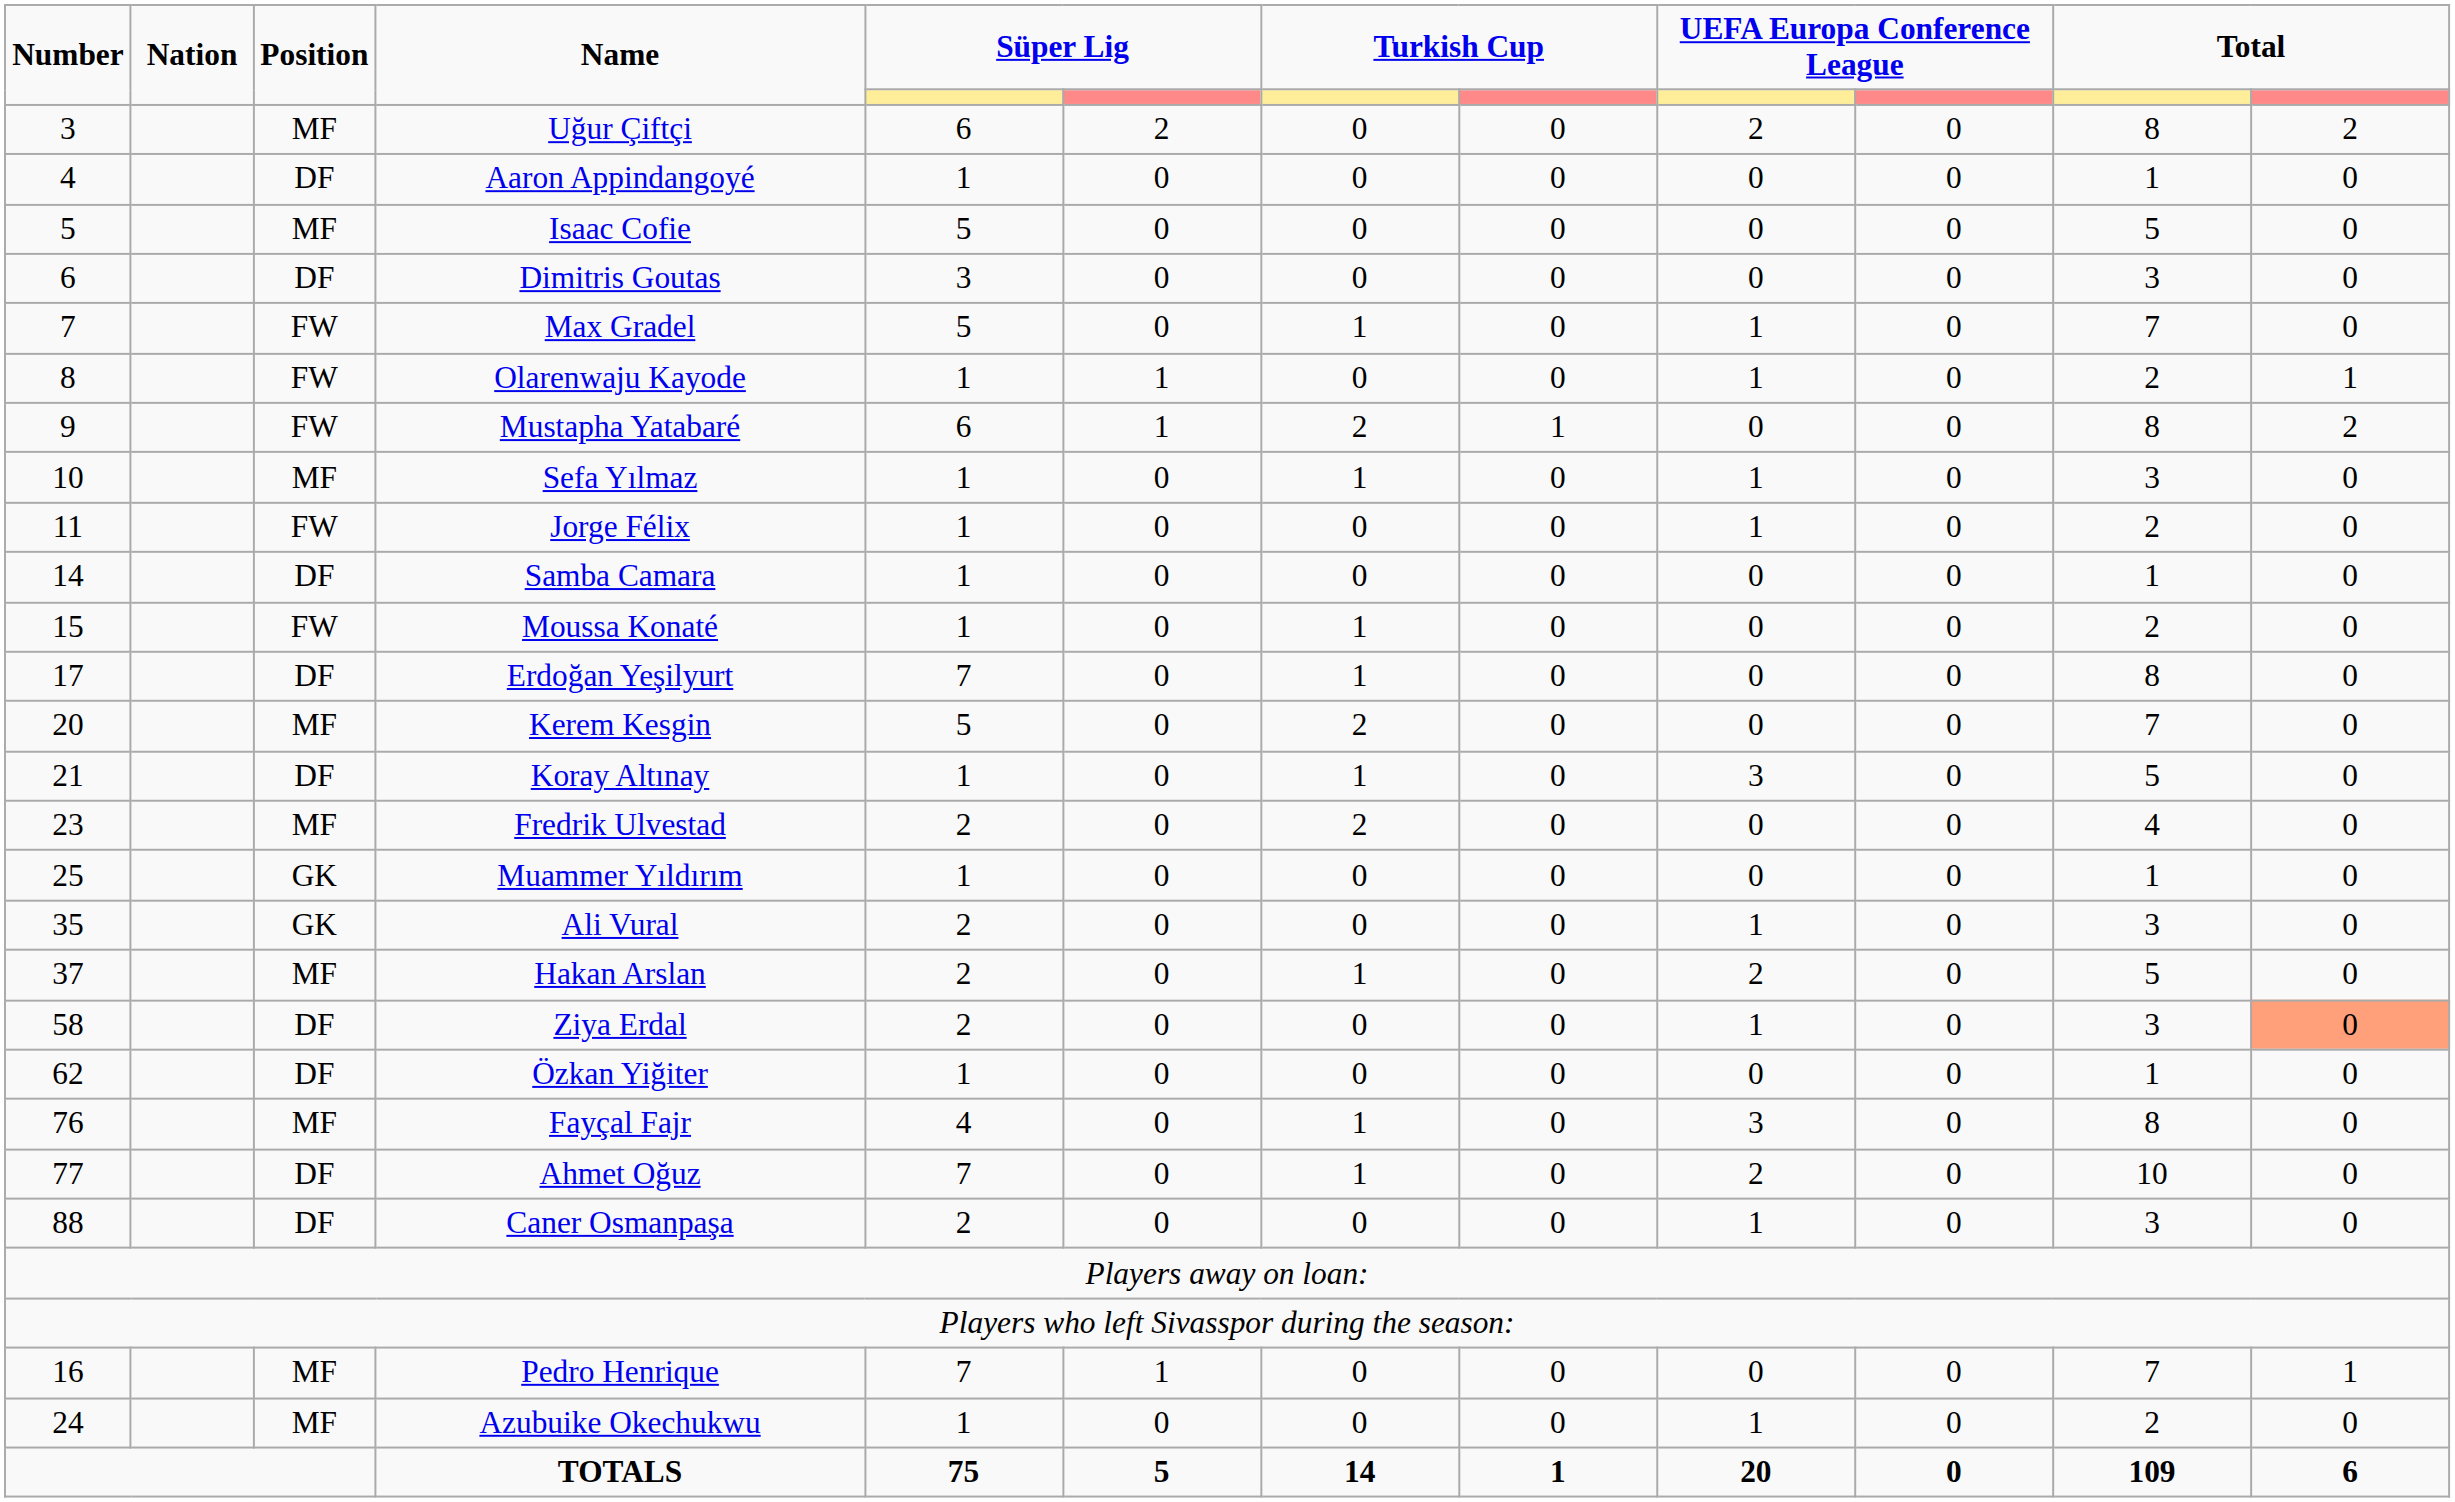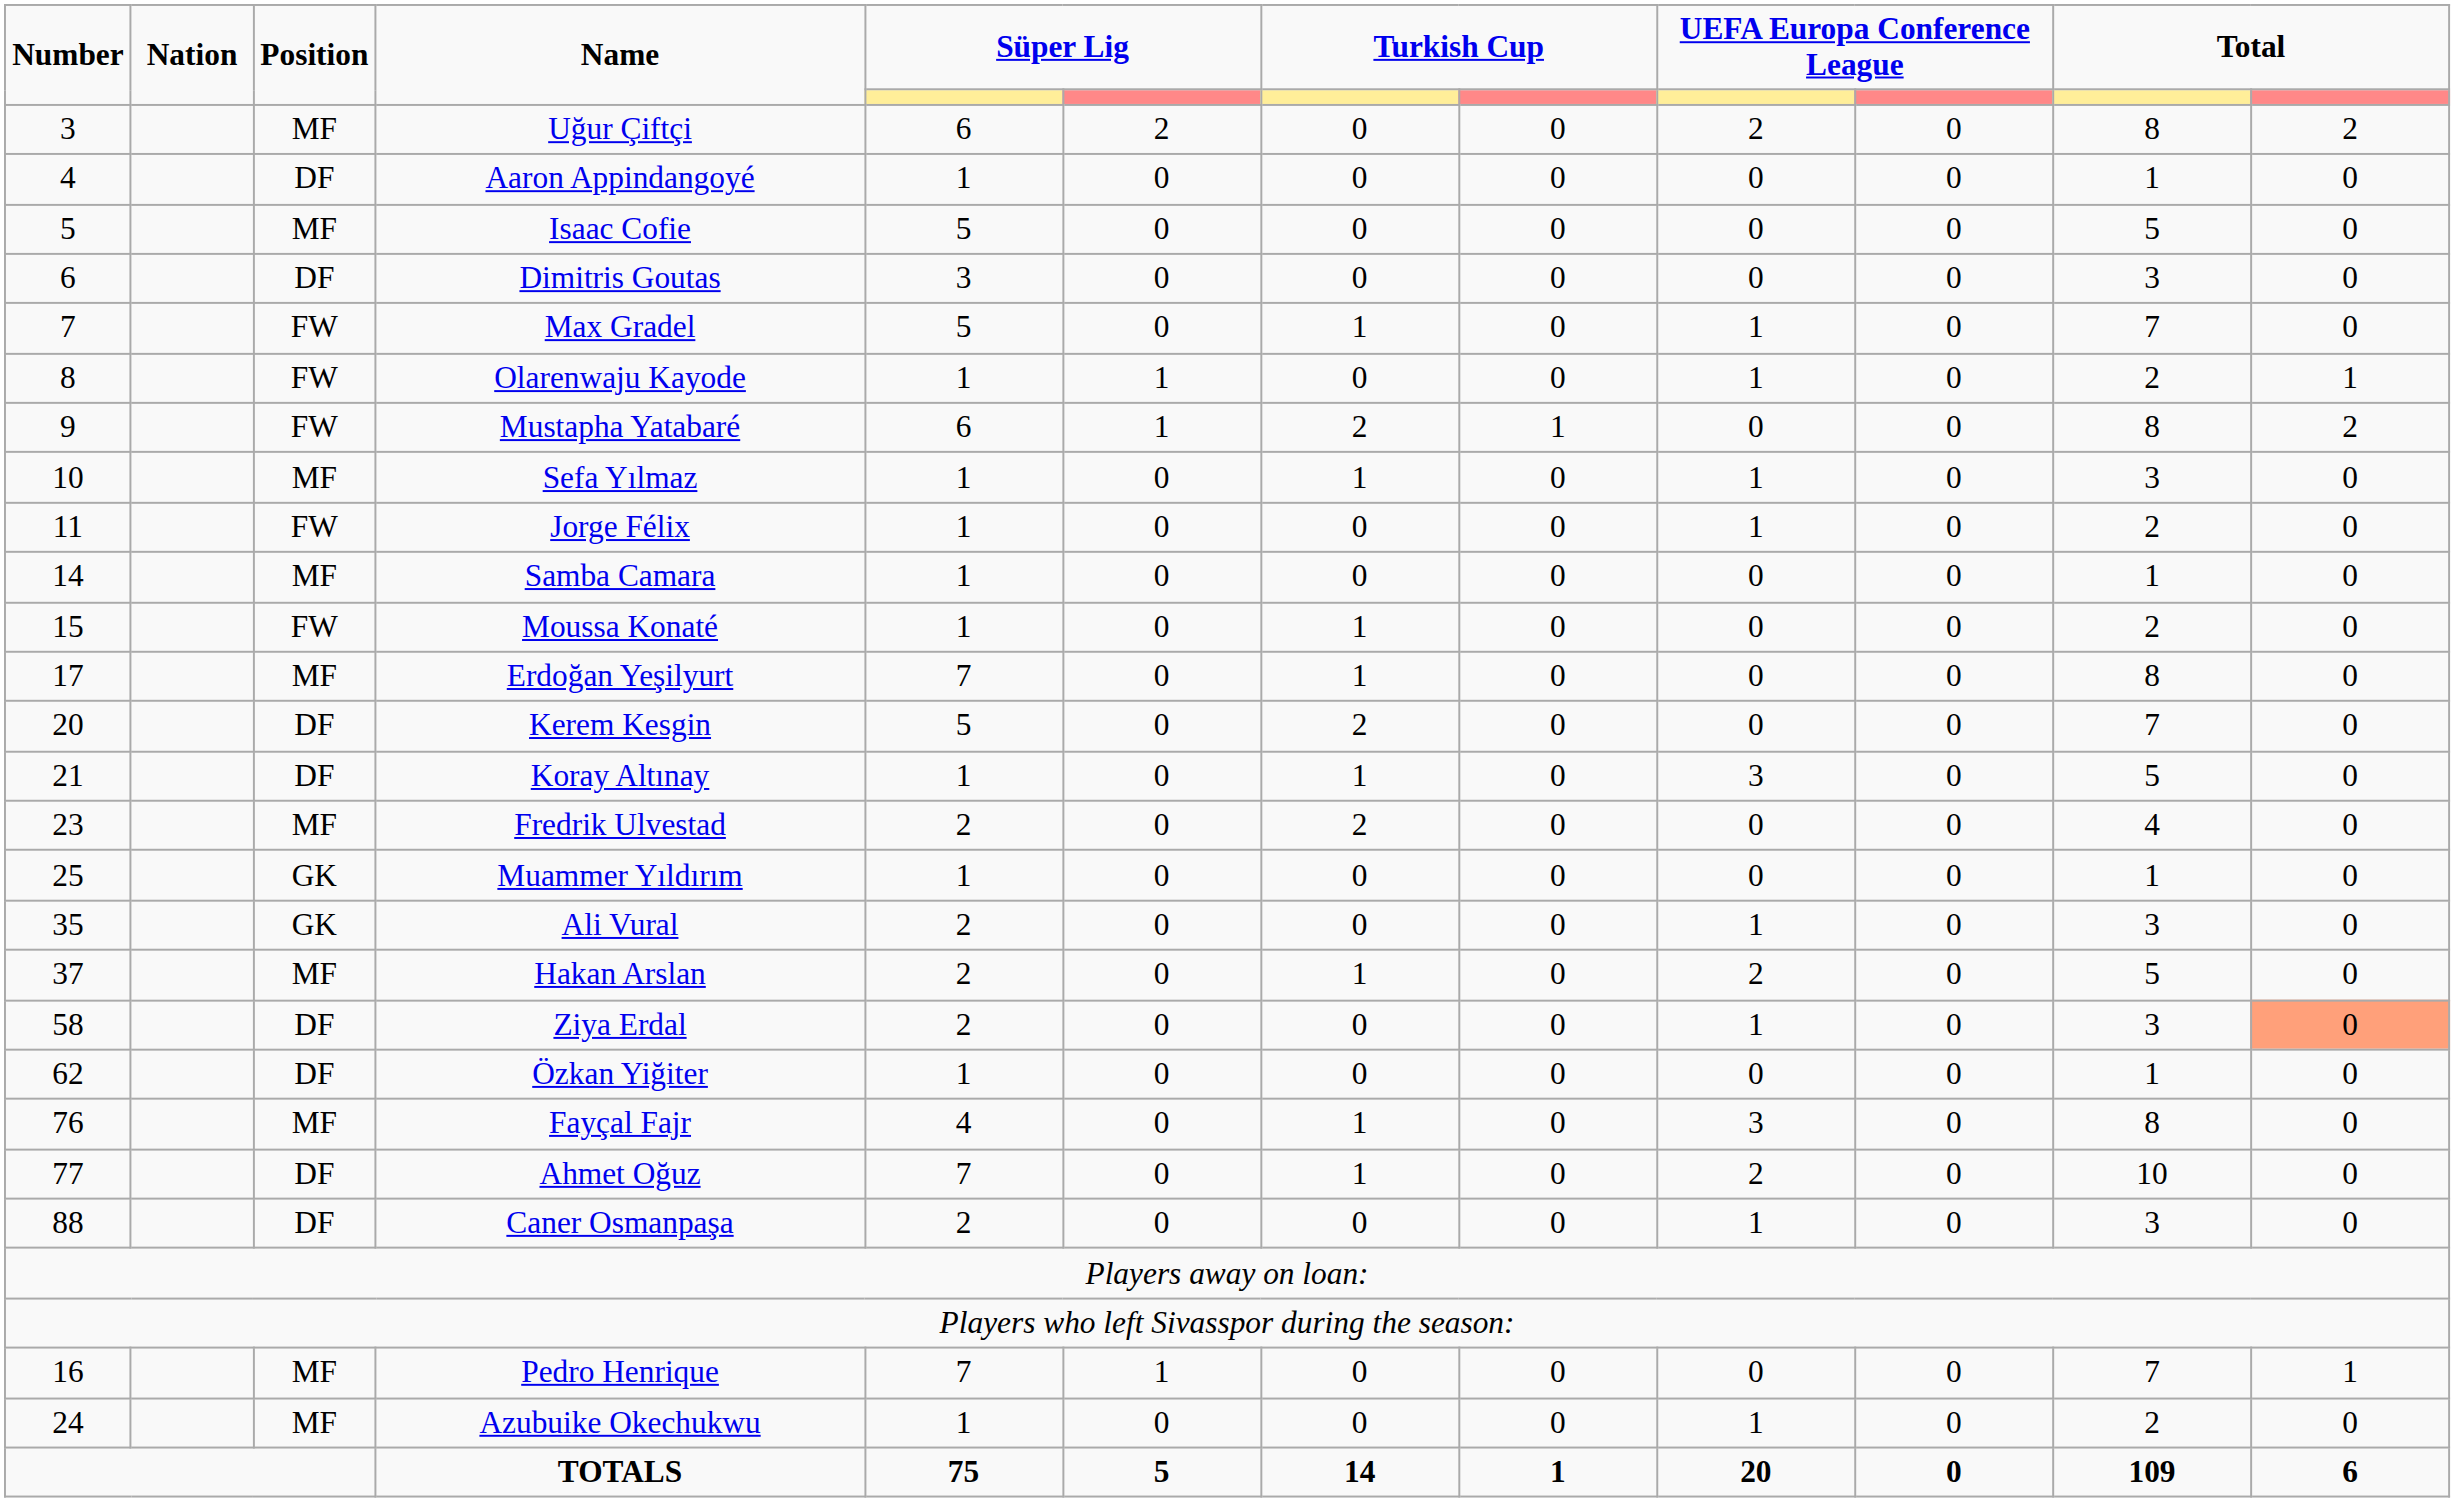 <table class="wikitable" style="text-align:center;">
 <tr>
 <td rowspan="2"  style="width:5%; text-align:center;"><strong>Number</strong></td>
 <td rowspan="2"  style="width:5%; text-align:center;"><strong>Nation</strong></td>
 <td rowspan="2"  style="width:5%; text-align:center;"><strong>Position</strong></td>
 <td rowspan="2"  style="width:20%; text-align:center;"><strong>Name</strong></td>
 <td colspan="2" style="text-align:center;"><strong><a href='#'>Süper Lig</a></strong></td>
 <td colspan="2" style="text-align:center;"><strong><a href='#'>Turkish Cup</a></strong></td>
 <td colspan="2" style="text-align:center;"><strong><a href='#'>UEFA Europa Conference League</a></strong></td>
 <td colspan="2" style="text-align:center;"><strong>Total</strong></td>
 </tr>
 <tr>
 <th style="width:60px; background:#fe9;"></th>
 <th style="width:60px; background:#ff8888;"></th>
 <th style="width:60px; background:#fe9;"></th>
 <th style="width:60px; background:#ff8888;"></th>
 <th style="width:60px; background:#fe9;"></th>
 <th style="width:60px; background:#ff8888;"></th>
 <th style="width:60px; background:#fe9;"></th>
 <th style="width:60px; background:#ff8888;"></th>
 </tr>
 <tr>
 <td>3</td>
 <td></td>
 <td>MF</td>
 <td><a href='#'>Uğur Çiftçi</a></td>
 <td>6</td>
 <td>2</td>
 <td>0</td>
 <td>0</td>
 <td>2</td>
 <td>0</td>
 <td>8</td>
 <td>2</td>
 </tr>
 <tr>
 <td>4</td>
 <td></td>
 <td>DF</td>
 <td><a href='#'>Aaron Appindangoyé</a></td>
 <td>1</td>
 <td>0</td>
 <td>0</td>
 <td>0</td>
 <td>0</td>
 <td>0</td>
 <td>1</td>
 <td>0</td>
 </tr>
 <tr>
 <td>5</td>
 <td></td>
 <td>MF</td>
 <td><a href='#'>Isaac Cofie</a></td>
 <td>5</td>
 <td>0</td>
 <td>0</td>
 <td>0</td>
 <td>0</td>
 <td>0</td>
 <td>5</td>
 <td>0</td>
 </tr>
 <tr>
 <td>6</td>
 <td></td>
 <td>DF</td>
 <td><a href='#'>Dimitris Goutas</a></td>
 <td>3</td>
 <td>0</td>
 <td>0</td>
 <td>0</td>
 <td>0</td>
 <td>0</td>
 <td>3</td>
 <td>0</td>
 </tr>
 <tr>
 <td>7</td>
 <td></td>
 <td>FW</td>
 <td><a href='#'>Max Gradel</a></td>
 <td>5</td>
 <td>0</td>
 <td>1</td>
 <td>0</td>
 <td>1</td>
 <td>0</td>
 <td>7</td>
 <td>0</td>
 </tr>
 <tr>
 <td>8</td>
 <td></td>
 <td>FW</td>
 <td><a href='#'>Olarenwaju Kayode</a></td>
 <td>1</td>
 <td>1</td>
 <td>0</td>
 <td>0</td>
 <td>1</td>
 <td>0</td>
 <td>2</td>
 <td>1</td>
 </tr>
 <tr>
 <td>9</td>
 <td></td>
 <td>FW</td>
 <td><a href='#'>Mustapha Yatabaré</a></td>
 <td>6</td>
 <td>1</td>
 <td>2</td>
 <td>1</td>
 <td>0</td>
 <td>0</td>
 <td>8</td>
 <td>2</td>
 </tr>
 <tr>
 <td>10</td>
 <td></td>
 <td>MF</td>
 <td><a href='#'>Sefa Yılmaz</a></td>
 <td>1</td>
 <td>0</td>
 <td>1</td>
 <td>0</td>
 <td>1</td>
 <td>0</td>
 <td>3</td>
 <td>0</td>
 </tr>
 <tr>
 <td>11</td>
 <td></td>
 <td>FW</td>
 <td><a href='#'>Jorge Félix</a></td>
 <td>1</td>
 <td>0</td>
 <td>0</td>
 <td>0</td>
 <td>1</td>
 <td>0</td>
 <td>2</td>
 <td>0</td>
 </tr>
 <tr>
 <td>14</td>
 <td></td>
-<td>DF</td>
+<td>MF</td>
 <td><a href='#'>Samba Camara</a></td>
 <td>1</td>
 <td>0</td>
 <td>0</td>
 <td>0</td>
 <td>0</td>
 <td>0</td>
 <td>1</td>
 <td>0</td>
 </tr>
 <tr>
 <td>15</td>
 <td></td>
 <td>FW</td>
 <td><a href='#'>Moussa Konaté</a></td>
 <td>1</td>
 <td>0</td>
 <td>1</td>
 <td>0</td>
 <td>0</td>
 <td>0</td>
 <td>2</td>
 <td>0</td>
 </tr>
 <tr>
 <td>17</td>
 <td></td>
-<td>DF</td>
+<td>MF</td>
 <td><a href='#'>Erdoğan Yeşilyurt</a></td>
 <td>7</td>
 <td>0</td>
 <td>1</td>
 <td>0</td>
 <td>0</td>
 <td>0</td>
 <td>8</td>
 <td>0</td>
 </tr>
 <tr>
 <td>20</td>
 <td></td>
-<td>MF</td>
+<td>DF</td>
 <td><a href='#'>Kerem Kesgin</a></td>
 <td>5</td>
 <td>0</td>
 <td>2</td>
 <td>0</td>
 <td>0</td>
 <td>0</td>
 <td>7</td>
 <td>0</td>
 </tr>
 <tr>
 <td>21</td>
 <td></td>
 <td>DF</td>
 <td><a href='#'>Koray Altınay</a></td>
 <td>1</td>
 <td>0</td>
 <td>1</td>
 <td>0</td>
 <td>3</td>
 <td>0</td>
 <td>5</td>
 <td>0</td>
 </tr>
 <tr>
 <td>23</td>
 <td></td>
 <td>MF</td>
 <td><a href='#'>Fredrik Ulvestad</a></td>
 <td>2</td>
 <td>0</td>
 <td>2</td>
 <td>0</td>
 <td>0</td>
 <td>0</td>
 <td>4</td>
 <td>0</td>
 </tr>
 <tr>
 <td>25</td>
 <td></td>
 <td>GK</td>
 <td><a href='#'>Muammer Yıldırım</a></td>
 <td>1</td>
 <td>0</td>
 <td>0</td>
 <td>0</td>
 <td>0</td>
 <td>0</td>
 <td>1</td>
 <td>0</td>
 </tr>
 <tr>
 <td>35</td>
 <td></td>
 <td>GK</td>
 <td><a href='#'>Ali Vural</a></td>
 <td>2</td>
 <td>0</td>
 <td>0</td>
 <td>0</td>
 <td>1</td>
 <td>0</td>
 <td>3</td>
 <td>0</td>
 </tr>
 <tr>
 <td>37</td>
 <td></td>
 <td>MF</td>
 <td><a href='#'>Hakan Arslan</a></td>
 <td>2</td>
 <td>0</td>
 <td>1</td>
 <td>0</td>
 <td>2</td>
 <td>0</td>
 <td>5</td>
 <td>0</td>
 </tr>
 <tr>
 <td>58</td>
 <td></td>
 <td>DF</td>
 <td><a href='#'>Ziya Erdal</a></td>
 <td>2</td>
 <td>0</td>
 <td>0</td>
 <td>0</td>
 <td>1</td>
 <td>0</td>
 <td>3</td>
 <td style="background: lightsalmon;">0</td>
 </tr>
 <tr>
 <td>62</td>
 <td></td>
 <td>DF</td>
 <td><a href='#'>Özkan Yiğiter</a></td>
 <td>1</td>
 <td>0</td>
 <td>0</td>
 <td>0</td>
 <td>0</td>
 <td>0</td>
 <td>1</td>
 <td>0</td>
 </tr>
 <tr>
 <td>76</td>
 <td></td>
 <td>MF</td>
 <td><a href='#'>Fayçal Fajr</a></td>
 <td>4</td>
 <td>0</td>
 <td>1</td>
 <td>0</td>
 <td>3</td>
 <td>0</td>
 <td>8</td>
 <td>0</td>
 </tr>
 <tr>
 <td>77</td>
 <td></td>
 <td>DF</td>
 <td><a href='#'>Ahmet Oğuz</a></td>
 <td>7</td>
 <td>0</td>
 <td>1</td>
 <td>0</td>
 <td>2</td>
 <td>0</td>
 <td>10</td>
 <td>0</td>
 </tr>
 <tr>
 <td>88</td>
 <td></td>
 <td>DF</td>
 <td><a href='#'>Caner Osmanpaşa</a></td>
 <td>2</td>
 <td>0</td>
 <td>0</td>
 <td>0</td>
 <td>1</td>
 <td>0</td>
 <td>3</td>
 <td>0</td>
 </tr>
 <tr>
 <td colspan="14"><em>Players away on loan:</em></td>
 </tr>
 <tr>
 <td colspan="14"><em>Players who left Sivasspor during the season:</em></td>
 </tr>
 <tr>
 <td>16</td>
 <td></td>
 <td>MF</td>
 <td><a href='#'>Pedro Henrique</a></td>
 <td>7</td>
 <td>1</td>
 <td>0</td>
 <td>0</td>
 <td>0</td>
 <td>0</td>
 <td>7</td>
 <td>1</td>
 </tr>
 <tr>
 <td>24</td>
 <td></td>
 <td>MF</td>
 <td><a href='#'>Azubuike Okechukwu</a></td>
 <td>1</td>
 <td>0</td>
 <td>0</td>
 <td>0</td>
 <td>1</td>
 <td>0</td>
 <td>2</td>
 <td>0</td>
 </tr>
 <tr>
 <td colspan="3"></td>
 <td><strong>TOTALS</strong></td>
 <td><strong>75</strong></td>
 <td><strong>5</strong></td>
 <td><strong>14</strong></td>
 <td><strong>1</strong></td>
 <td><strong>20</strong></td>
 <td><strong>0</strong></td>
 <td><strong>109</strong></td>
 <td><strong>6</strong></td>
 </tr>
 </table>
